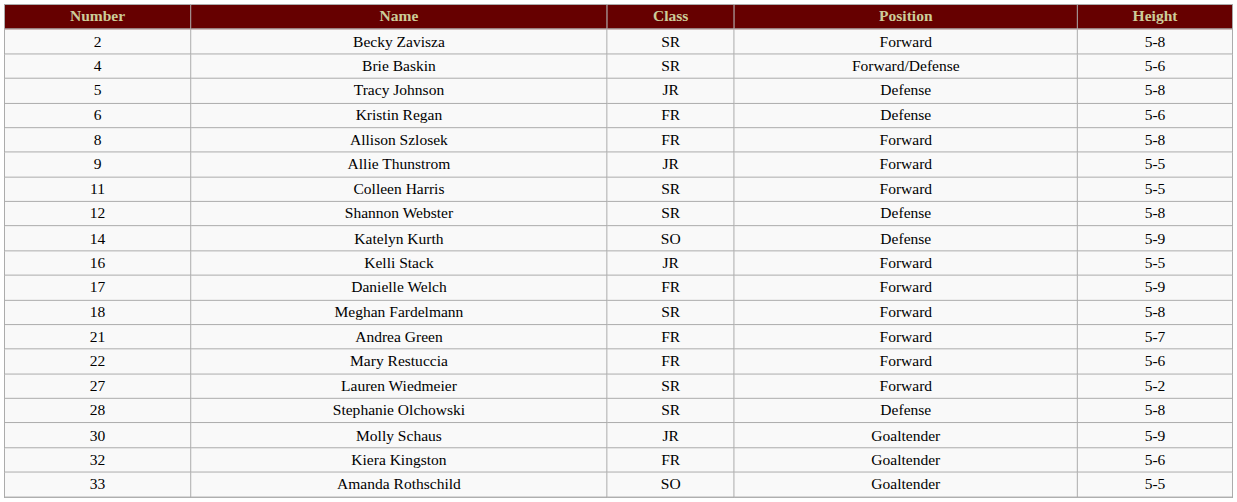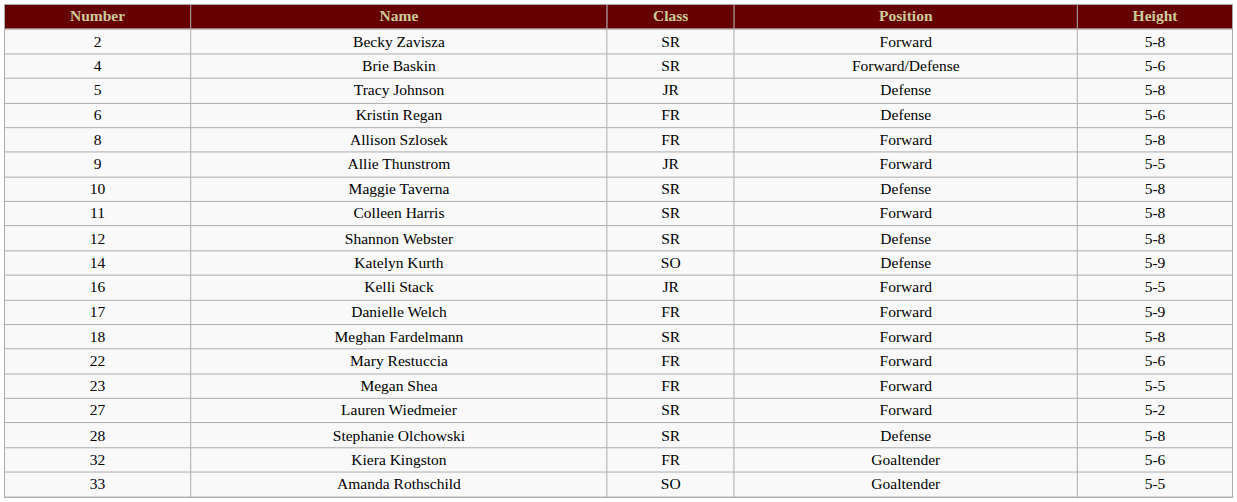 <table class="wikitable" width="80%">
 <tr align="center"  style=" background:#660000; color:#CCCC99;">
 <td><strong>Number</strong></td>
 <td><strong>Name</strong></td>
 <td><strong>Class</strong></td>
 <td><strong>Position</strong></td>
 <td><strong>Height</strong></td>
 </tr>
 <tr align="center" bgcolor="">
 <td>2</td>
 <td>Becky Zavisza</td>
 <td>SR</td>
 <td>Forward</td>
 <td>5-8</td>
 </tr>
 <tr align="center" bgcolor="">
 <td>4</td>
 <td>Brie Baskin</td>
 <td>SR</td>
 <td>Forward/Defense</td>
 <td>5-6</td>
 </tr>
 <tr align="center" bgcolor="">
 <td>5</td>
 <td>Tracy Johnson</td>
 <td>JR</td>
 <td>Defense</td>
 <td>5-8</td>
 </tr>
 <tr align="center" bgcolor="">
 <td>6</td>
 <td>Kristin Regan</td>
 <td>FR</td>
 <td>Defense</td>
 <td>5-6</td>
 </tr>
 <tr align="center" bgcolor="">
 <td>8</td>
 <td>Allison Szlosek</td>
 <td>FR</td>
 <td>Forward</td>
 <td>5-8</td>
 </tr>
 <tr align="center" bgcolor="">
 <td>9</td>
 <td>Allie Thunstrom</td>
 <td>JR</td>
 <td>Forward</td>
 <td>5-5</td>
 </tr>
 <tr align="center" bgcolor="">
+<td>10</td>
+<td>Maggie Taverna</td>
+<td>SR</td>
+<td>Defense</td>
+<td>5-8</td>
+</tr>
+<tr align="center" bgcolor="">
 <td>11</td>
 <td>Colleen Harris</td>
 <td>SR</td>
 <td>Forward</td>
-<td>5-5</td>
+<td>5-8</td>
 </tr>
 <tr align="center" bgcolor="">
 <td>12</td>
 <td>Shannon Webster</td>
 <td>SR</td>
 <td>Defense</td>
 <td>5-8</td>
 </tr>
 <tr align="center" bgcolor="">
 <td>14</td>
 <td>Katelyn Kurth</td>
 <td>SO</td>
 <td>Defense</td>
 <td>5-9</td>
 </tr>
 <tr align="center" bgcolor="">
 <td>16</td>
 <td>Kelli Stack</td>
 <td>JR</td>
 <td>Forward</td>
 <td>5-5</td>
 </tr>
 <tr align="center" bgcolor="">
 <td>17</td>
 <td>Danielle Welch</td>
 <td>FR</td>
 <td>Forward</td>
 <td>5-9</td>
 </tr>
 <tr align="center" bgcolor="">
 <td>18</td>
 <td>Meghan Fardelmann</td>
 <td>SR</td>
 <td>Forward</td>
 <td>5-8</td>
 </tr>
 <tr align="center" bgcolor="">
-<td>21</td>
-<td>Andrea Green</td>
-<td>FR</td>
-<td>Forward</td>
-<td>5-7</td>
-</tr>
-<tr align="center" bgcolor="">
 <td>22</td>
 <td>Mary Restuccia</td>
 <td>FR</td>
 <td>Forward</td>
 <td>5-6</td>
+</tr>
+<tr align="center" bgcolor="">
+<td>23</td>
+<td>Megan Shea</td>
+<td>FR</td>
+<td>Forward</td>
+<td>5-5</td>
 </tr>
 <tr align="center" bgcolor="">
 <td>27</td>
 <td>Lauren Wiedmeier</td>
 <td>SR</td>
 <td>Forward</td>
 <td>5-2</td>
 </tr>
 <tr align="center" bgcolor="">
 <td>28</td>
 <td>Stephanie Olchowski</td>
 <td>SR</td>
 <td>Defense</td>
 <td>5-8</td>
-</tr>
-<tr align="center" bgcolor="">
-<td>30</td>
-<td>Molly Schaus</td>
-<td>JR</td>
-<td>Goaltender</td>
-<td>5-9</td>
 </tr>
 <tr align="center" bgcolor="">
 <td>32</td>
 <td>Kiera Kingston</td>
 <td>FR</td>
 <td>Goaltender</td>
 <td>5-6</td>
 </tr>
 <tr align="center" bgcolor="">
 <td>33</td>
 <td>Amanda Rothschild</td>
 <td>SO</td>
 <td>Goaltender</td>
 <td>5-5</td>
 </tr>
 <tr align="center" bgcolor="">
 </tr>
 </table>
